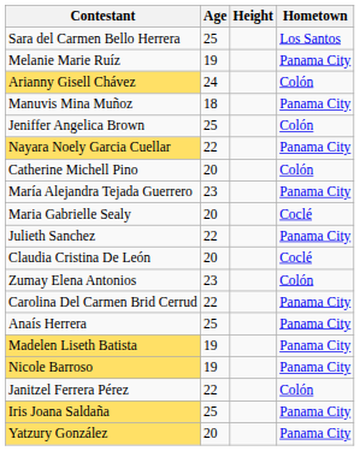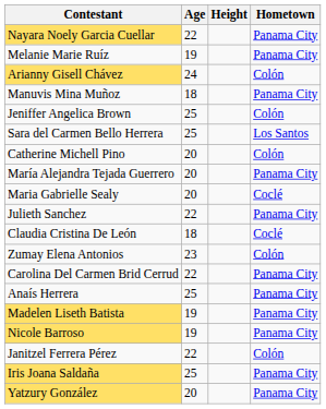 <table class="sortable wikitable">
 <tr>
 <th>Contestant</th>
 <th>Age</th>
 <th>Height</th>
 <th>Hometown</th>
 </tr>
 <tr>
-<td>Sara del Carmen Bello Herrera</td>
-<td>25</td>
+<td style="background-color:#FFE066;">Nayara Noely Garcia Cuellar</td>
+<td>22</td>
 <td></td>
-<td><a href='#'>Los Santos</a></td>
+<td><a href='#'>Panama City</a></td>
 </tr>
 <tr>
 <td>Melanie Marie Ruíz</td>
 <td>19</td>
 <td></td>
 <td><a href='#'>Panama City</a></td>
 </tr>
 <tr>
 <td style="background-color:#FFE066;">Arianny Gisell Chávez</td>
 <td>24</td>
 <td></td>
 <td><a href='#'>Colón</a></td>
 </tr>
 <tr>
 <td>Manuvis Mina Muñoz</td>
 <td>18</td>
 <td></td>
 <td><a href='#'>Panama City</a></td>
 </tr>
 <tr>
 <td>Jeniffer Angelica Brown</td>
 <td>25</td>
 <td></td>
 <td><a href='#'>Colón</a></td>
 </tr>
 <tr>
-<td style="background-color:#FFE066;">Nayara Noely Garcia Cuellar</td>
-<td>22</td>
+<td>Sara del Carmen Bello Herrera</td>
+<td>25</td>
 <td></td>
-<td><a href='#'>Panama City</a></td>
+<td><a href='#'>Los Santos</a></td>
 </tr>
 <tr>
 <td>Catherine Michell Pino</td>
 <td>20</td>
 <td></td>
 <td><a href='#'>Colón</a></td>
 </tr>
 <tr>
 <td>María Alejandra Tejada Guerrero</td>
-<td>23</td>
+<td>20</td>
 <td></td>
 <td><a href='#'>Panama City</a></td>
 </tr>
 <tr>
 <td>Maria Gabrielle Sealy</td>
 <td>20</td>
 <td></td>
 <td><a href='#'>Coclé</a></td>
 </tr>
 <tr>
 <td>Julieth Sanchez</td>
 <td>22</td>
 <td></td>
 <td><a href='#'>Panama City</a></td>
 </tr>
 <tr>
 <td>Claudia Cristina De León</td>
-<td>20</td>
+<td>18</td>
 <td></td>
 <td><a href='#'>Coclé</a></td>
 </tr>
 <tr>
 <td>Zumay Elena Antonios</td>
 <td>23</td>
 <td></td>
 <td><a href='#'>Colón</a></td>
 </tr>
 <tr>
 <td>Carolina Del Carmen Brid Cerrud</td>
 <td>22</td>
 <td></td>
 <td><a href='#'>Panama City</a></td>
 </tr>
 <tr>
 <td>Anaís Herrera</td>
 <td>25</td>
 <td></td>
 <td><a href='#'>Panama City</a></td>
 </tr>
 <tr>
 <td style="background-color:#FFE066;">Madelen Liseth Batista</td>
 <td>19</td>
 <td></td>
 <td><a href='#'>Panama City</a></td>
 </tr>
 <tr>
 <td style="background-color:#FFE066;">Nicole Barroso</td>
 <td>19</td>
 <td></td>
 <td><a href='#'>Panama City</a></td>
 </tr>
 <tr>
 <td>Janitzel Ferrera Pérez</td>
 <td>22</td>
 <td></td>
 <td><a href='#'>Colón</a></td>
 </tr>
 <tr>
 <td style="background-color:#FFE066;">Iris Joana Saldaña</td>
 <td>25</td>
 <td></td>
 <td><a href='#'>Panama City</a></td>
 </tr>
 <tr>
 <td style="background-color:#FFE066;">Yatzury González</td>
 <td>20</td>
 <td></td>
 <td><a href='#'>Panama City</a></td>
 </tr>
 </table>
